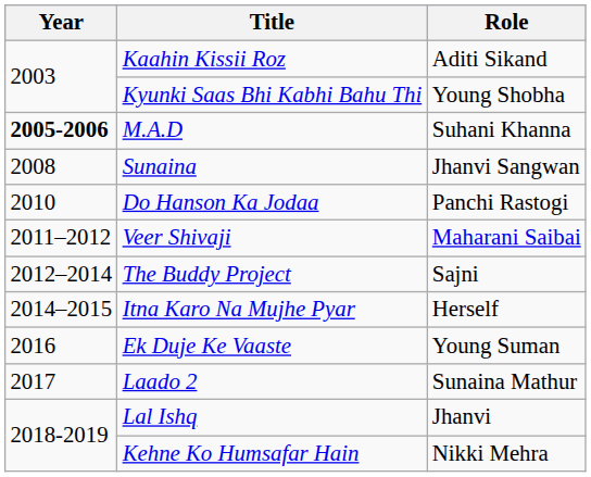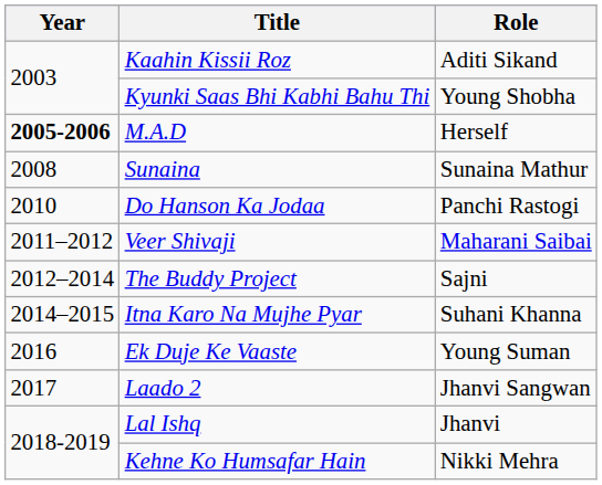 <table class="wikitable">
 <tr style="background:#b0c4de; text-align:center;">
 <th>Year</th>
 <th>Title</th>
 <th>Role</th>
 </tr>
 <tr>
 <td rowspan="2">2003</td>
 <td><em><a href='#'>Kaahin Kissii Roz</a></em></td>
 <td>Aditi Sikand</td>
 </tr>
 <tr>
 <td><em><a href='#'>Kyunki Saas Bhi Kabhi Bahu Thi</a></em></td>
 <td>Young Shobha</td>
 </tr>
 <tr>
 <td><strong>2005-2006</strong></td>
 <td><a href='#'><em>M.A.D</em></a></td>
-<td>Suhani Khanna</td>
+<td>Herself</td>
 </tr>
 <tr>
 <td>2008</td>
 <td><a href='#'><em>Sunaina</em></a></td>
-<td>Jhanvi Sangwan</td>
+<td>Sunaina Mathur</td>
 </tr>
 <tr>
 <td>2010</td>
 <td><em><a href='#'>Do Hanson Ka Jodaa</a></em></td>
 <td>Panchi Rastogi</td>
 </tr>
 <tr>
 <td>2011–2012</td>
 <td><em><a href='#'>Veer Shivaji</a></em></td>
 <td><a href='#'>Maharani Saibai</a></td>
 </tr>
 <tr>
 <td>2012–2014</td>
 <td><em><a href='#'>The Buddy Project</a></em></td>
 <td>Sajni</td>
 </tr>
 <tr>
 <td>2014–2015</td>
 <td><em><a href='#'>Itna Karo Na Mujhe Pyar</a></em></td>
-<td>Herself</td>
+<td>Suhani Khanna</td>
 </tr>
 <tr>
 <td>2016</td>
 <td><em><a href='#'>Ek Duje Ke Vaaste</a></em></td>
 <td>Young Suman</td>
 </tr>
 <tr>
 <td>2017</td>
 <td><em><a href='#'>Laado 2</a></em></td>
-<td>Sunaina Mathur</td>
+<td>Jhanvi Sangwan</td>
 </tr>
 <tr>
 <td rowspan="2">2018-2019</td>
 <td><a href='#'><em>Lal Ishq</em></a></td>
 <td>Jhanvi</td>
 </tr>
 <tr>
 <td><em><a href='#'>Kehne Ko Humsafar Hain</a></em></td>
 <td>Nikki Mehra</td>
 </tr>
 </table>
